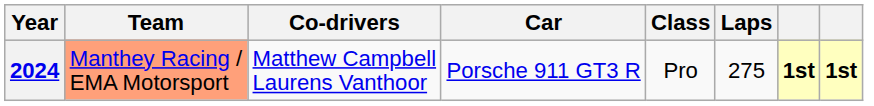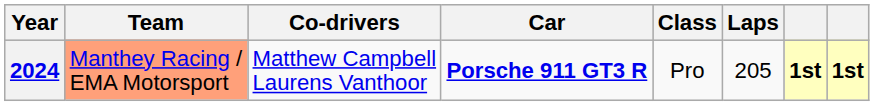 <table class="wikitable" style="font-size:90%">
 <tr>
 <th>Year</th>
 <th>Team</th>
 <th>Co-drivers</th>
 <th>Car</th>
 <th>Class</th>
 <th>Laps</th>
 <th></th>
 <th></th>
 </tr>
 <tr style="text-align:center;">
 <th><a href='#'>2024</a></th>
 <td align="left"nowrap style="background: lightsalmon;"> <a href='#'>Manthey Racing</a> /<br> EMA Motorsport</td>
 <td align="left"nowrap> <a href='#'>Matthew Campbell</a><br> <a href='#'>Laurens Vanthoor</a></td>
-<td align="left"nowrap><a href='#'>Porsche 911 GT3 R</a></td>
+<td align="left"nowrap><strong><a href='#'>Porsche 911 GT3 R</a></strong></td>
 <td>Pro</td>
-<td>275</td>
+<td>205</td>
 <td style="background:#ffffbf;"><strong>1st</strong></td>
 <td style="background:#ffffbf;"><strong>1st</strong></td>
 </tr>
 </table>
